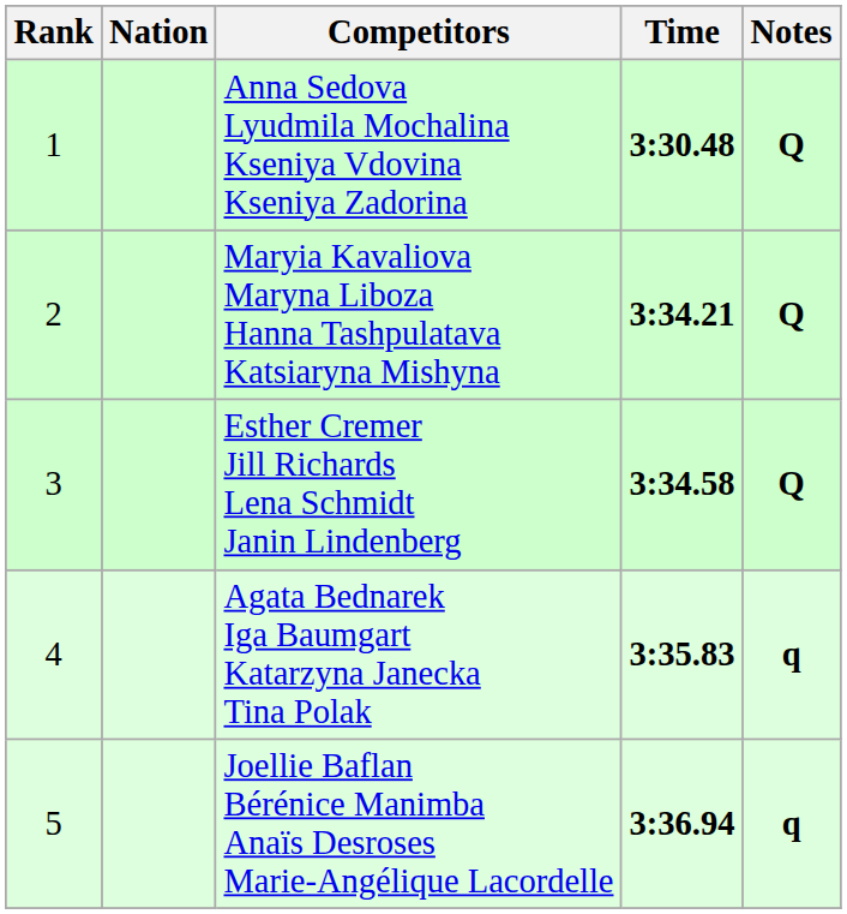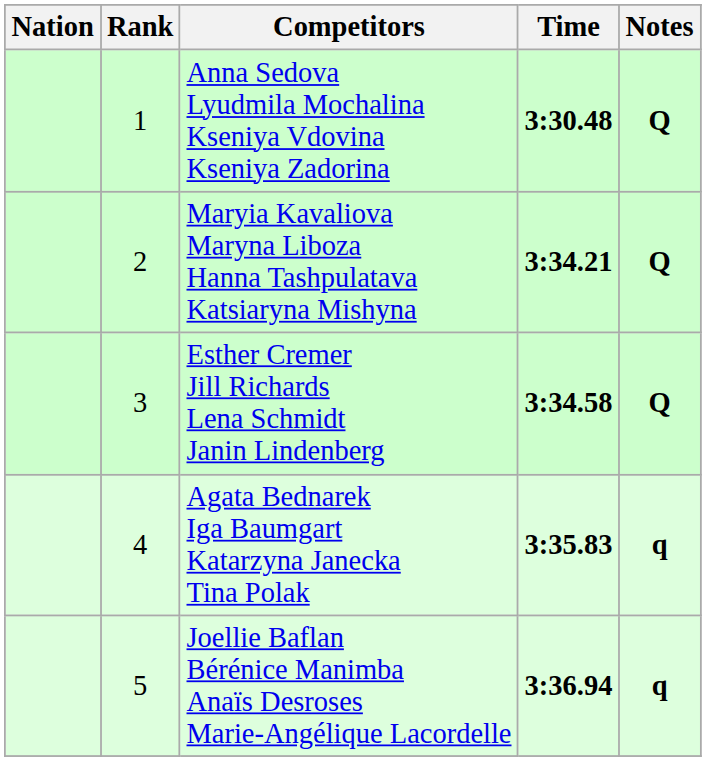 <table class="wikitable sortable" style="text-align:center">
 <tr>
+<th>Nation</th>
 <th>Rank</th>
-<th>Nation</th>
 <th>Competitors</th>
 <th>Time</th>
 <th>Notes</th>
 </tr>
 <tr bgcolor=ccffcc>
+<td align=left></td>
 <td>1</td>
-<td align=left></td>
 <td align=left><a href='#'>Anna Sedova</a><br><a href='#'>Lyudmila Mochalina</a><br><a href='#'>Kseniya Vdovina</a><br><a href='#'>Kseniya Zadorina</a></td>
 <td><strong>3:30.48</strong></td>
 <td><strong>Q</strong></td>
 </tr>
 <tr bgcolor=ccffcc>
+<td align=left></td>
 <td>2</td>
-<td align=left></td>
 <td align=left><a href='#'>Maryia Kavaliova</a><br><a href='#'>Maryna Liboza</a><br><a href='#'>Hanna Tashpulatava</a><br><a href='#'>Katsiaryna Mishyna</a></td>
 <td><strong>3:34.21</strong></td>
 <td><strong>Q</strong></td>
 </tr>
 <tr bgcolor=ccffcc>
+<td align=left></td>
 <td>3</td>
-<td align=left></td>
 <td align=left><a href='#'>Esther Cremer</a><br><a href='#'>Jill Richards</a><br><a href='#'>Lena Schmidt</a><br><a href='#'>Janin Lindenberg</a></td>
 <td><strong>3:34.58</strong></td>
 <td><strong>Q</strong></td>
 </tr>
 <tr bgcolor=ddffdd>
+<td align=left></td>
 <td>4</td>
-<td align=left></td>
 <td align=left><a href='#'>Agata Bednarek</a><br><a href='#'>Iga Baumgart</a><br><a href='#'>Katarzyna Janecka</a><br><a href='#'>Tina Polak</a></td>
 <td><strong>3:35.83</strong></td>
 <td><strong>q</strong></td>
 </tr>
 <tr bgcolor=ddffdd>
+<td align=left></td>
 <td>5</td>
-<td align=left></td>
 <td align=left><a href='#'>Joellie Baflan</a><br><a href='#'>Bérénice Manimba</a><br><a href='#'>Anaïs Desroses</a><br><a href='#'>Marie-Angélique Lacordelle</a></td>
 <td><strong>3:36.94</strong></td>
 <td><strong>q</strong></td>
 </tr>
 </table>
